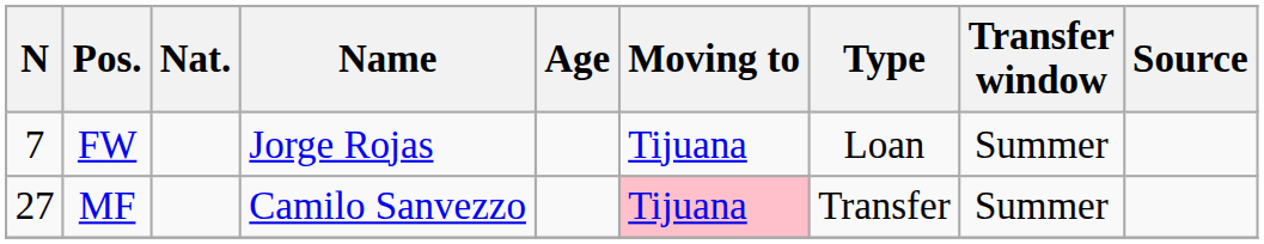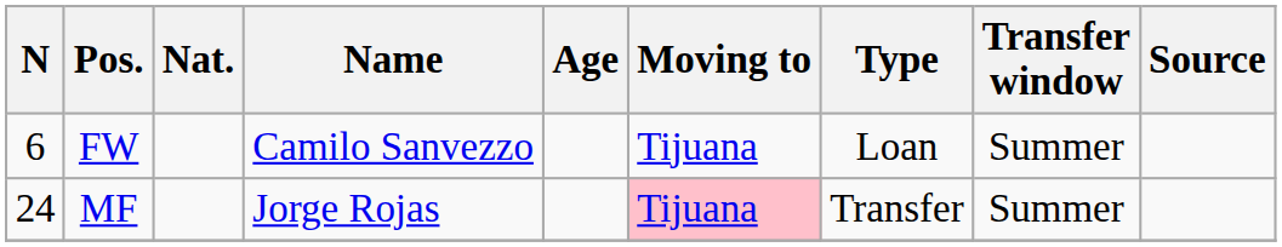 <table class="wikitable sortable" style="text-align:center">
 <tr>
 <th>N</th>
 <th>Pos.</th>
 <th>Nat.</th>
 <th>Name</th>
 <th>Age</th>
 <th>Moving to</th>
 <th>Type</th>
 <th>Transfer<br>window</th>
 <th>Source</th>
 </tr>
 <tr>
-<td>7</td>
+<td>6</td>
 <td><a href='#'>FW</a></td>
 <td></td>
-<td align=left><a href='#'>Jorge Rojas</a></td>
+<td align=left><a href='#'>Camilo Sanvezzo</a></td>
 <td></td>
 <td align=left><a href='#'>Tijuana</a></td>
 <td>Loan</td>
 <td>Summer</td>
 <td></td>
 </tr>
 <tr>
-<td>27</td>
+<td>24</td>
 <td><a href='#'>MF</a></td>
 <td></td>
-<td align=left><a href='#'>Camilo Sanvezzo</a></td>
+<td align=left><a href='#'>Jorge Rojas</a></td>
 <td></td>
 <td align=left style="background: pink;"><a href='#'>Tijuana</a></td>
 <td>Transfer</td>
 <td>Summer</td>
 <td></td>
 </tr>
 <tr>
 </tr>
 </table>
